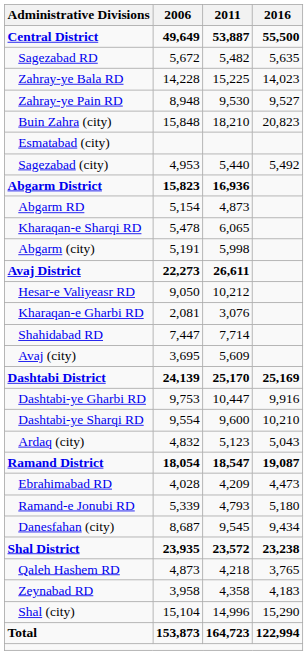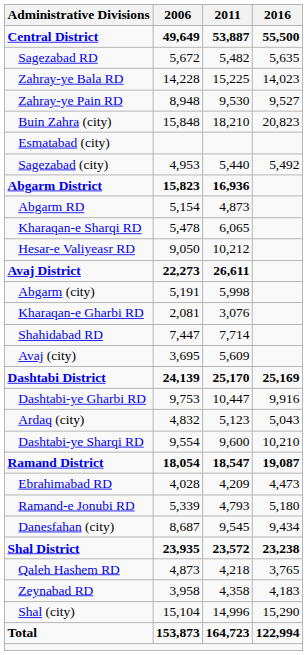 <table class="wikitable">
 <tr>
 <th>Administrative Divisions</th>
 <th>2006</th>
 <th>2011</th>
 <th>2016</th>
 </tr>
 <tr>
 <td><strong><a href='#'>Central District</a></strong></td>
 <td style="text-align: right;"><strong>49,649</strong></td>
 <td style="text-align: right;"><strong>53,887</strong></td>
 <td style="text-align: right;"><strong>55,500</strong></td>
 </tr>
 <tr>
 <td style="padding-left: 1em;"><a href='#'>Sagezabad RD</a></td>
 <td style="text-align: right;">5,672</td>
 <td style="text-align: right;">5,482</td>
 <td style="text-align: right;">5,635</td>
 </tr>
 <tr>
 <td style="padding-left: 1em;"><a href='#'>Zahray-ye Bala RD</a></td>
 <td style="text-align: right;">14,228</td>
 <td style="text-align: right;">15,225</td>
 <td style="text-align: right;">14,023</td>
 </tr>
 <tr>
 <td style="padding-left: 1em;"><a href='#'>Zahray-ye Pain RD</a></td>
 <td style="text-align: right;">8,948</td>
 <td style="text-align: right;">9,530</td>
 <td style="text-align: right;">9,527</td>
 </tr>
 <tr>
 <td style="padding-left: 1em;"><a href='#'>Buin Zahra</a> (city)</td>
 <td style="text-align: right;">15,848</td>
 <td style="text-align: right;">18,210</td>
 <td style="text-align: right;">20,823</td>
 </tr>
 <tr>
 <td style="padding-left: 1em;"><a href='#'>Esmatabad</a> (city)</td>
 <td style="text-align: right;"></td>
 <td style="text-align: right;"></td>
 <td style="text-align: right;"></td>
 </tr>
 <tr>
 <td style="padding-left: 1em;"><a href='#'>Sagezabad</a> (city)</td>
 <td style="text-align: right;">4,953</td>
 <td style="text-align: right;">5,440</td>
 <td style="text-align: right;">5,492</td>
 </tr>
 <tr>
 <td><strong><a href='#'>Abgarm District</a></strong></td>
 <td style="text-align: right;"><strong>15,823</strong></td>
 <td style="text-align: right;"><strong>16,936</strong></td>
 <td style="text-align: right;"></td>
 </tr>
 <tr>
 <td style="padding-left: 1em;"><a href='#'>Abgarm RD</a></td>
 <td style="text-align: right;">5,154</td>
 <td style="text-align: right;">4,873</td>
 <td style="text-align: right;"></td>
 </tr>
 <tr>
 <td style="padding-left: 1em;"><a href='#'>Kharaqan-e Sharqi RD</a></td>
 <td style="text-align: right;">5,478</td>
 <td style="text-align: right;">6,065</td>
 <td style="text-align: right;"></td>
 </tr>
 <tr>
-<td style="padding-left: 1em;"><a href='#'>Abgarm</a> (city)</td>
-<td style="text-align: right;">5,191</td>
-<td style="text-align: right;">5,998</td>
+<td style="padding-left: 1em;"><a href='#'>Hesar-e Valiyeasr RD</a></td>
+<td style="text-align: right;">9,050</td>
+<td style="text-align: right;">10,212</td>
 <td style="text-align: right;"></td>
 </tr>
 <tr>
 <td><strong><a href='#'>Avaj District</a></strong></td>
 <td style="text-align: right;"><strong>22,273</strong></td>
 <td style="text-align: right;"><strong>26,611</strong></td>
 <td style="text-align: right;"></td>
 </tr>
 <tr>
-<td style="padding-left: 1em;"><a href='#'>Hesar-e Valiyeasr RD</a></td>
-<td style="text-align: right;">9,050</td>
-<td style="text-align: right;">10,212</td>
+<td style="padding-left: 1em;"><a href='#'>Abgarm</a> (city)</td>
+<td style="text-align: right;">5,191</td>
+<td style="text-align: right;">5,998</td>
 <td style="text-align: right;"></td>
 </tr>
 <tr>
 <td style="padding-left: 1em;"><a href='#'>Kharaqan-e Gharbi RD</a></td>
 <td style="text-align: right;">2,081</td>
 <td style="text-align: right;">3,076</td>
 <td style="text-align: right;"></td>
 </tr>
 <tr>
 <td style="padding-left: 1em;"><a href='#'>Shahidabad RD</a></td>
 <td style="text-align: right;">7,447</td>
 <td style="text-align: right;">7,714</td>
 <td style="text-align: right;"></td>
 </tr>
 <tr>
 <td style="padding-left: 1em;"><a href='#'>Avaj</a> (city)</td>
 <td style="text-align: right;">3,695</td>
 <td style="text-align: right;">5,609</td>
 <td style="text-align: right;"></td>
 </tr>
 <tr>
 <td><strong><a href='#'>Dashtabi District</a></strong></td>
 <td style="text-align: right;"><strong>24,139</strong></td>
 <td style="text-align: right;"><strong>25,170</strong></td>
 <td style="text-align: right;"><strong>25,169</strong></td>
 </tr>
 <tr>
 <td style="padding-left: 1em;"><a href='#'>Dashtabi-ye Gharbi RD</a></td>
 <td style="text-align: right;">9,753</td>
 <td style="text-align: right;">10,447</td>
 <td style="text-align: right;">9,916</td>
 </tr>
 <tr>
+<td style="padding-left: 1em;"><a href='#'>Ardaq</a> (city)</td>
+<td style="text-align: right;">4,832</td>
+<td style="text-align: right;">5,123</td>
+<td style="text-align: right;">5,043</td>
+</tr>
+<tr>
 <td style="padding-left: 1em;"><a href='#'>Dashtabi-ye Sharqi RD</a></td>
 <td style="text-align: right;">9,554</td>
 <td style="text-align: right;">9,600</td>
 <td style="text-align: right;">10,210</td>
-</tr>
-<tr>
-<td style="padding-left: 1em;"><a href='#'>Ardaq</a> (city)</td>
-<td style="text-align: right;">4,832</td>
-<td style="text-align: right;">5,123</td>
-<td style="text-align: right;">5,043</td>
 </tr>
 <tr>
 <td><strong><a href='#'>Ramand District</a></strong></td>
 <td style="text-align: right;"><strong>18,054</strong></td>
 <td style="text-align: right;"><strong>18,547</strong></td>
 <td style="text-align: right;"><strong>19,087</strong></td>
 </tr>
 <tr>
 <td style="padding-left: 1em;"><a href='#'>Ebrahimabad RD</a></td>
 <td style="text-align: right;">4,028</td>
 <td style="text-align: right;">4,209</td>
 <td style="text-align: right;">4,473</td>
 </tr>
 <tr>
 <td style="padding-left: 1em;"><a href='#'>Ramand-e Jonubi RD</a></td>
 <td style="text-align: right;">5,339</td>
 <td style="text-align: right;">4,793</td>
 <td style="text-align: right;">5,180</td>
 </tr>
 <tr>
 <td style="padding-left: 1em;"><a href='#'>Danesfahan</a> (city)</td>
 <td style="text-align: right;">8,687</td>
 <td style="text-align: right;">9,545</td>
 <td style="text-align: right;">9,434</td>
 </tr>
 <tr>
 <td><strong><a href='#'>Shal District</a></strong></td>
 <td style="text-align: right;"><strong>23,935</strong></td>
 <td style="text-align: right;"><strong>23,572</strong></td>
 <td style="text-align: right;"><strong>23,238</strong></td>
 </tr>
 <tr>
 <td style="padding-left: 1em;"><a href='#'>Qaleh Hashem RD</a></td>
 <td style="text-align: right;">4,873</td>
 <td style="text-align: right;">4,218</td>
 <td style="text-align: right;">3,765</td>
 </tr>
 <tr>
 <td style="padding-left: 1em;"><a href='#'>Zeynabad RD</a></td>
 <td style="text-align: right;">3,958</td>
 <td style="text-align: right;">4,358</td>
 <td style="text-align: right;">4,183</td>
 </tr>
 <tr>
 <td style="padding-left: 1em;"><a href='#'>Shal</a> (city)</td>
 <td style="text-align: right;">15,104</td>
 <td style="text-align: right;">14,996</td>
 <td style="text-align: right;">15,290</td>
 </tr>
 <tr>
 <td><strong>Total</strong></td>
 <td style="text-align: right;"><strong>153,873</strong></td>
 <td style="text-align: right;"><strong>164,723</strong></td>
 <td style="text-align: right;"><strong>122,994</strong></td>
 </tr>
 <tr>
 <td colspan=4></td>
 </tr>
 </table>
